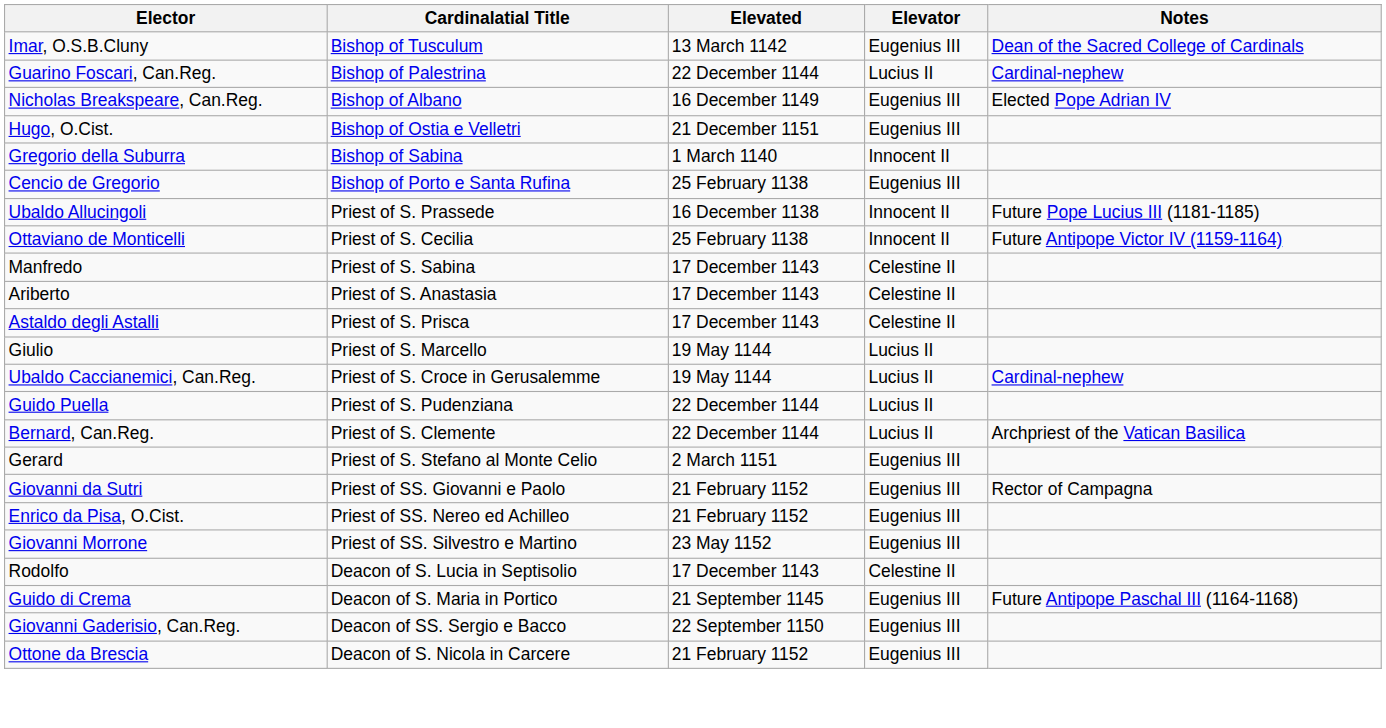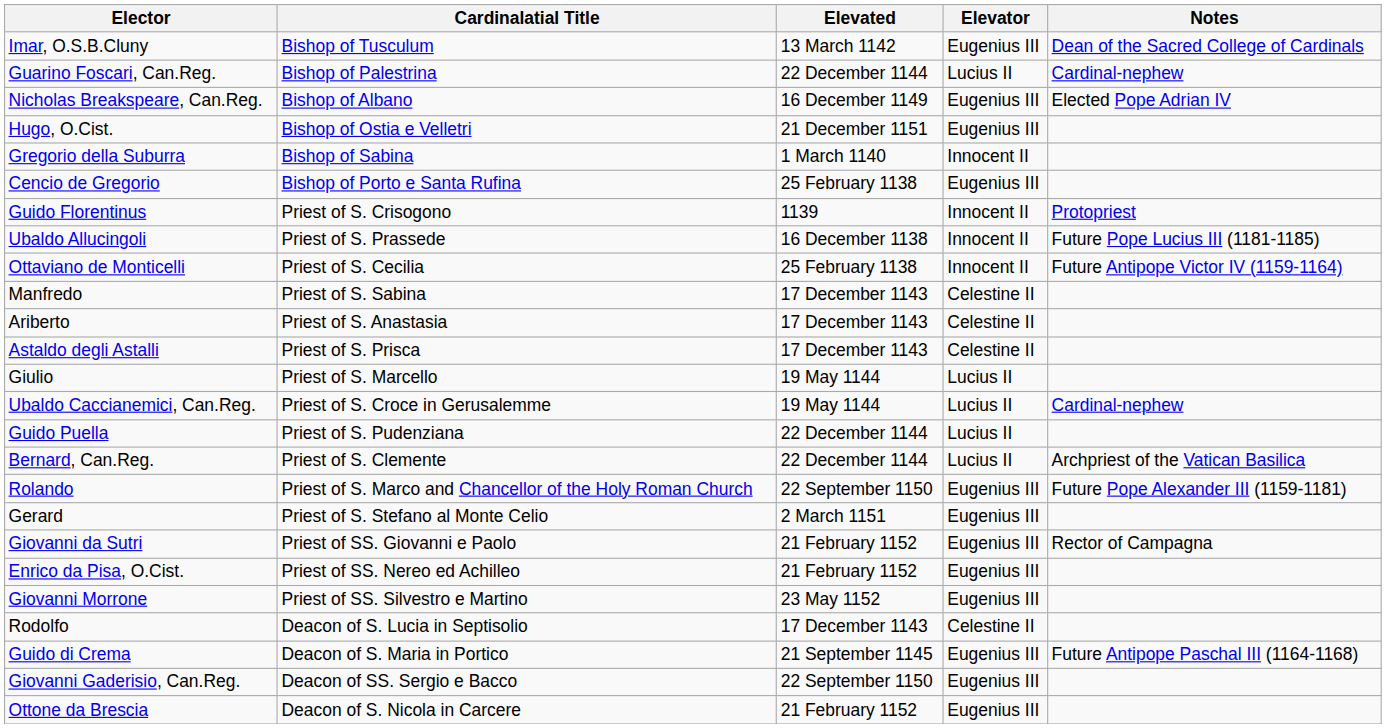 <table class="wikitable sortable" style="width:100%">
 <tr>
 <th width="*">Elector</th>
 <th width="*">Cardinalatial Title</th>
 <th width="*">Elevated</th>
 <th width="*">Elevator</th>
 <th width="*">Notes</th>
 </tr>
 <tr valign="top">
 <td><a href='#'>Imar</a>, O.S.B.Cluny</td>
 <td><a href='#'>Bishop of Tusculum</a></td>
 <td>13 March 1142</td>
 <td>Eugenius III</td>
 <td><a href='#'>Dean of the Sacred College of Cardinals</a></td>
 </tr>
 <tr valign="top">
 <td><a href='#'>Guarino Foscari</a>, Can.Reg.</td>
 <td><a href='#'>Bishop of Palestrina</a></td>
 <td>22 December 1144</td>
 <td>Lucius II</td>
 <td><a href='#'>Cardinal-nephew</a></td>
 </tr>
 <tr valign="top">
 <td><a href='#'>Nicholas Breakspeare</a>, Can.Reg.</td>
 <td><a href='#'>Bishop of Albano</a></td>
 <td>16 December 1149</td>
 <td>Eugenius III</td>
 <td>Elected <a href='#'>Pope Adrian IV</a></td>
 </tr>
 <tr valign="top">
 <td><a href='#'>Hugo</a>, O.Cist.</td>
 <td><a href='#'>Bishop of Ostia e Velletri</a></td>
 <td>21 December 1151</td>
 <td>Eugenius III</td>
 <td></td>
 </tr>
 <tr valign="top">
 <td><a href='#'>Gregorio della Suburra</a></td>
 <td><a href='#'>Bishop of Sabina</a></td>
 <td>1 March 1140</td>
 <td>Innocent II</td>
 <td></td>
 </tr>
 <tr valign="top">
 <td><a href='#'>Cencio de Gregorio</a></td>
 <td><a href='#'>Bishop of Porto e Santa Rufina</a></td>
 <td>25 February 1138</td>
 <td>Eugenius III</td>
 <td></td>
+</tr>
+<tr valign="top">
+<td><a href='#'>Guido Florentinus</a></td>
+<td>Priest of S. Crisogono</td>
+<td>1139</td>
+<td>Innocent II</td>
+<td><a href='#'>Protopriest</a></td>
 </tr>
 <tr valign="top">
 <td><a href='#'>Ubaldo Allucingoli</a></td>
 <td>Priest of S. Prassede</td>
 <td>16 December 1138</td>
 <td>Innocent II</td>
 <td>Future <a href='#'>Pope Lucius III</a> (1181-1185)</td>
 </tr>
 <tr valign="top">
 <td><a href='#'>Ottaviano de Monticelli</a></td>
 <td>Priest of S. Cecilia</td>
 <td>25 February 1138</td>
 <td>Innocent II</td>
 <td>Future <a href='#'>Antipope Victor IV (1159-1164)</a></td>
 </tr>
 <tr valign="top">
 <td>Manfredo</td>
 <td>Priest of S. Sabina</td>
 <td>17 December 1143</td>
 <td>Celestine II</td>
 <td></td>
 </tr>
 <tr valign="top">
 <td>Ariberto</td>
 <td>Priest of S. Anastasia</td>
 <td>17 December 1143</td>
 <td>Celestine II</td>
 <td></td>
 </tr>
 <tr valign="top">
 <td><a href='#'>Astaldo degli Astalli</a></td>
 <td>Priest of S. Prisca</td>
 <td>17 December 1143</td>
 <td>Celestine II</td>
 <td></td>
 </tr>
 <tr valign="top">
 <td>Giulio</td>
 <td>Priest of S. Marcello</td>
 <td>19 May 1144</td>
 <td>Lucius II</td>
 <td></td>
 </tr>
 <tr valign="top">
 <td><a href='#'>Ubaldo Caccianemici</a>, Can.Reg.</td>
 <td>Priest of S. Croce in Gerusalemme</td>
 <td>19 May 1144</td>
 <td>Lucius II</td>
 <td><a href='#'>Cardinal-nephew</a></td>
 </tr>
 <tr valign="top">
 <td><a href='#'>Guido Puella</a></td>
 <td>Priest of S. Pudenziana</td>
 <td>22 December 1144</td>
 <td>Lucius II</td>
 <td></td>
 </tr>
 <tr valign="top">
 <td><a href='#'>Bernard</a>, Can.Reg.</td>
 <td>Priest of S. Clemente</td>
 <td>22 December 1144</td>
 <td>Lucius II</td>
 <td>Archpriest of the <a href='#'>Vatican Basilica</a></td>
 </tr>
 <tr valign="top">
+<td><a href='#'>Rolando</a></td>
+<td>Priest of S. Marco and <a href='#'>Chancellor of the Holy Roman Church</a></td>
+<td>22 September 1150</td>
+<td>Eugenius III</td>
+<td>Future <a href='#'>Pope Alexander III</a> (1159-1181)</td>
+</tr>
+<tr valign="top">
 <td>Gerard</td>
 <td>Priest of S. Stefano al Monte Celio</td>
 <td>2 March 1151</td>
 <td>Eugenius III</td>
 <td></td>
 </tr>
 <tr valign="top">
 <td><a href='#'>Giovanni da Sutri</a></td>
 <td>Priest of SS. Giovanni e Paolo</td>
 <td>21 February 1152</td>
 <td>Eugenius III</td>
 <td>Rector of Campagna</td>
 </tr>
 <tr valign="top">
 <td><a href='#'>Enrico da Pisa</a>, O.Cist.</td>
 <td>Priest of SS. Nereo ed Achilleo</td>
 <td>21 February 1152</td>
 <td>Eugenius III</td>
 <td></td>
 </tr>
 <tr valign="top">
 <td><a href='#'>Giovanni Morrone</a></td>
 <td>Priest of SS. Silvestro e Martino</td>
 <td>23 May 1152</td>
 <td>Eugenius III</td>
 <td></td>
 </tr>
 <tr valign="top">
 <td>Rodolfo</td>
 <td>Deacon of S. Lucia in Septisolio</td>
 <td>17 December 1143</td>
 <td>Celestine II</td>
 <td></td>
 </tr>
 <tr valign="top">
 <td><a href='#'>Guido di Crema</a></td>
 <td>Deacon of S. Maria in Portico</td>
 <td>21 September 1145</td>
 <td>Eugenius III</td>
 <td>Future <a href='#'>Antipope Paschal III</a> (1164-1168)</td>
 </tr>
 <tr valign="top">
 <td><a href='#'>Giovanni Gaderisio</a>, Can.Reg.</td>
 <td>Deacon of SS. Sergio e Bacco</td>
 <td>22 September 1150</td>
 <td>Eugenius III</td>
 <td></td>
 </tr>
 <tr valign="top">
 <td><a href='#'>Ottone da Brescia</a></td>
 <td>Deacon of S. Nicola in Carcere</td>
 <td>21 February 1152</td>
 <td>Eugenius III</td>
 <td></td>
 </tr>
 </table>
